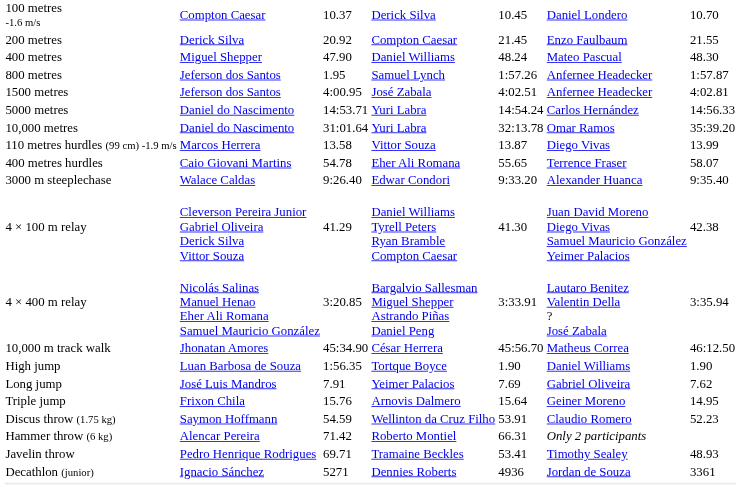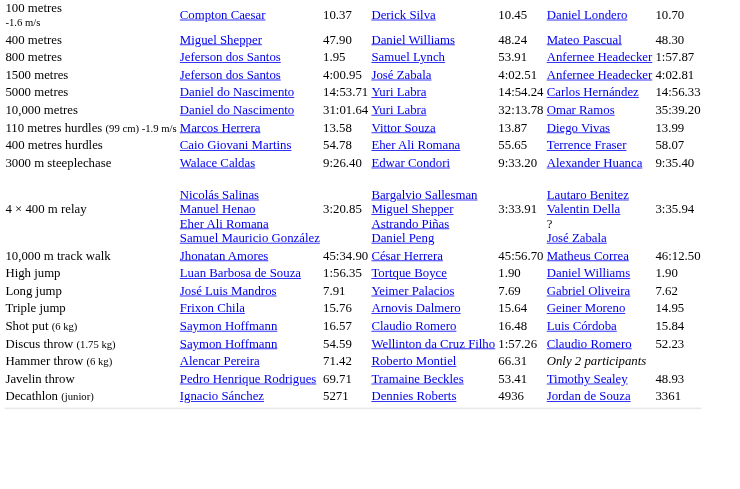 <table>
 <tr>
 <td>100 metres<br><small>-1.6 m/s</small></td>
 <td><a href='#'>Compton Caesar</a><br></td>
 <td>10.37</td>
 <td><a href='#'>Derick Silva</a><br></td>
 <td>10.45</td>
 <td><a href='#'>Daniel Londero</a><br></td>
 <td>10.70</td>
-</tr>
-<tr>
-<td>200 metres</td>
-<td><a href='#'>Derick Silva</a><br></td>
-<td>20.92</td>
-<td><a href='#'>Compton Caesar</a><br></td>
-<td>21.45</td>
-<td><a href='#'>Enzo Faulbaum</a><br></td>
-<td>21.55</td>
 </tr>
 <tr>
 <td>400 metres</td>
 <td><a href='#'>Miguel Shepper</a><br></td>
 <td>47.90</td>
 <td><a href='#'>Daniel Williams</a><br></td>
 <td>48.24</td>
 <td><a href='#'>Mateo Pascual</a><br></td>
 <td>48.30</td>
 </tr>
 <tr>
 <td>800 metres</td>
 <td><a href='#'>Jeferson dos Santos</a><br></td>
 <td>1.95</td>
 <td><a href='#'>Samuel Lynch</a><br></td>
-<td>1:57.26</td>
+<td>53.91</td>
 <td><a href='#'>Anfernee Headecker</a><br></td>
 <td>1:57.87</td>
 </tr>
 <tr>
 <td>1500 metres</td>
 <td><a href='#'>Jeferson dos Santos</a><br></td>
 <td>4:00.95</td>
 <td><a href='#'>José Zabala</a><br></td>
 <td>4:02.51</td>
 <td><a href='#'>Anfernee Headecker</a><br></td>
 <td>4:02.81</td>
 </tr>
 <tr>
 <td>5000 metres</td>
 <td><a href='#'>Daniel do Nascimento</a><br></td>
 <td>14:53.71</td>
 <td><a href='#'>Yuri Labra</a><br></td>
 <td>14:54.24</td>
 <td><a href='#'>Carlos Hernández</a><br></td>
 <td>14:56.33</td>
 </tr>
 <tr>
 <td>10,000 metres</td>
 <td><a href='#'>Daniel do Nascimento</a><br></td>
 <td>31:01.64</td>
 <td><a href='#'>Yuri Labra</a><br></td>
 <td>32:13.78</td>
 <td><a href='#'>Omar Ramos</a><br></td>
 <td>35:39.20</td>
 </tr>
 <tr>
 <td>110 metres hurdles <small>(99 cm) -1.9 m/s</small></td>
 <td><a href='#'>Marcos Herrera</a><br></td>
 <td>13.58</td>
 <td><a href='#'>Vittor Souza</a><br></td>
 <td>13.87</td>
 <td><a href='#'>Diego Vivas</a><br></td>
 <td>13.99</td>
 </tr>
 <tr>
 <td>400 metres hurdles</td>
 <td><a href='#'>Caio Giovani Martins</a><br></td>
 <td>54.78</td>
 <td><a href='#'>Eher Ali Romana</a><br></td>
 <td>55.65</td>
 <td><a href='#'>Terrence Fraser</a><br></td>
 <td>58.07</td>
 </tr>
 <tr>
 <td>3000 m steeplechase</td>
 <td><a href='#'>Walace Caldas</a><br></td>
 <td>9:26.40</td>
 <td><a href='#'>Edwar Condori</a><br></td>
 <td>9:33.20</td>
 <td><a href='#'>Alexander Huanca</a><br></td>
 <td>9:35.40</td>
 </tr>
 <tr>
-<td>4 × 100 m relay</td>
-<td><br><a href='#'>Cleverson Pereira Junior</a><br><a href='#'>Gabriel Oliveira</a><br><a href='#'>Derick Silva</a><br><a href='#'>Vittor Souza</a></td>
-<td>41.29</td>
-<td><br><a href='#'>Daniel Williams</a><br><a href='#'>Tyrell Peters</a><br><a href='#'>Ryan Bramble</a><br><a href='#'>Compton Caesar</a></td>
-<td>41.30</td>
-<td><br><a href='#'>Juan David Moreno</a><br><a href='#'>Diego Vivas</a><br><a href='#'>Samuel Mauricio González</a><br><a href='#'>Yeimer Palacios</a></td>
-<td>42.38</td>
-</tr>
-<tr>
 <td>4 × 400 m relay</td>
 <td><br><a href='#'>Nicolás Salinas</a><br><a href='#'>Manuel Henao</a><br><a href='#'>Eher Ali Romana</a><br><a href='#'>Samuel Mauricio González</a></td>
 <td>3:20.85</td>
 <td><br><a href='#'>Bargalvio Sallesman</a><br><a href='#'>Miguel Shepper</a><br><a href='#'>Astrando Piñas</a><br><a href='#'>Daniel Peng</a></td>
 <td>3:33.91</td>
 <td><br><a href='#'>Lautaro Benitez</a><br><a href='#'>Valentin Della</a><br>?<br><a href='#'>José Zabala</a></td>
 <td>3:35.94</td>
 </tr>
 <tr>
 <td>10,000 m track walk</td>
 <td><a href='#'>Jhonatan Amores</a><br></td>
 <td>45:34.90</td>
 <td><a href='#'>César Herrera</a><br></td>
 <td>45:56.70</td>
 <td><a href='#'>Matheus Correa</a><br></td>
 <td>46:12.50</td>
 </tr>
 <tr>
 <td>High jump</td>
 <td><a href='#'>Luan Barbosa de Souza</a><br></td>
 <td>1:56.35</td>
 <td><a href='#'>Tortque Boyce</a><br></td>
 <td>1.90</td>
 <td><a href='#'>Daniel Williams</a><br></td>
 <td>1.90</td>
 </tr>
 <tr>
 <td>Long jump</td>
 <td><a href='#'>José Luis Mandros</a><br></td>
 <td>7.91</td>
 <td><a href='#'>Yeimer Palacios</a><br></td>
 <td>7.69</td>
 <td><a href='#'>Gabriel Oliveira</a><br></td>
 <td>7.62</td>
 </tr>
 <tr>
 <td>Triple jump</td>
 <td><a href='#'>Frixon Chila</a><br></td>
 <td>15.76</td>
 <td><a href='#'>Arnovis Dalmero</a><br></td>
 <td>15.64</td>
 <td><a href='#'>Geiner Moreno</a><br></td>
 <td>14.95</td>
 </tr>
 <tr>
+<td>Shot put <small>(6 kg)</small></td>
+<td><a href='#'>Saymon Hoffmann</a><br></td>
+<td>16.57</td>
+<td><a href='#'>Claudio Romero</a><br></td>
+<td>16.48</td>
+<td><a href='#'>Luis Córdoba</a><br></td>
+<td>15.84</td>
+</tr>
+<tr>
 <td>Discus throw <small>(1.75 kg)</small></td>
 <td><a href='#'>Saymon Hoffmann</a><br></td>
 <td>54.59</td>
 <td><a href='#'>Wellinton da Cruz Filho</a><br></td>
-<td>53.91</td>
+<td>1:57.26</td>
 <td><a href='#'>Claudio Romero</a><br></td>
 <td>52.23</td>
 </tr>
 <tr>
 <td>Hammer throw <small>(6 kg)</small></td>
 <td><a href='#'>Alencar Pereira</a><br></td>
 <td>71.42</td>
 <td><a href='#'>Roberto Montiel</a><br></td>
 <td>66.31</td>
 <td><em>Only 2 participants</em></td>
 <td></td>
 </tr>
 <tr>
 <td>Javelin throw</td>
 <td><a href='#'>Pedro Henrique Rodrigues</a><br></td>
 <td>69.71</td>
 <td><a href='#'>Tramaine Beckles</a><br></td>
 <td>53.41</td>
 <td><a href='#'>Timothy Sealey</a><br></td>
 <td>48.93</td>
 </tr>
 <tr>
 <td>Decathlon <small>(junior)</small></td>
 <td><a href='#'>Ignacio Sánchez</a><br></td>
 <td>5271</td>
 <td><a href='#'>Dennies Roberts</a><br></td>
 <td>4936</td>
 <td><a href='#'>Jordan de Souza</a><br></td>
 <td>3361</td>
 </tr>
 <tr>
 </tr>
 <tr bgcolor= e8e8e8>
 <td colspan=7></td>
 </tr>
 </table>
